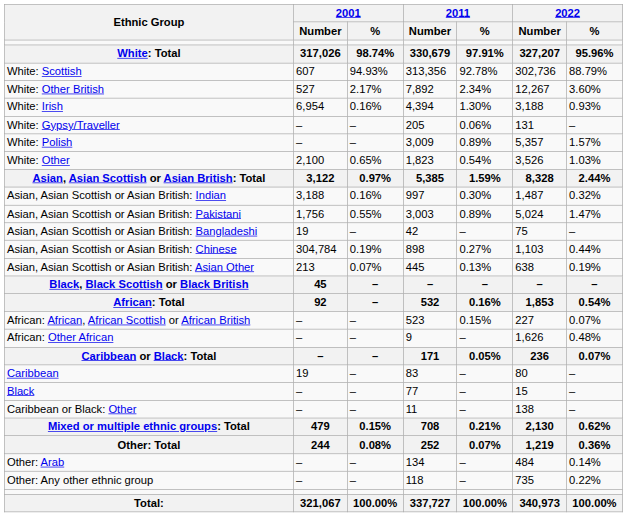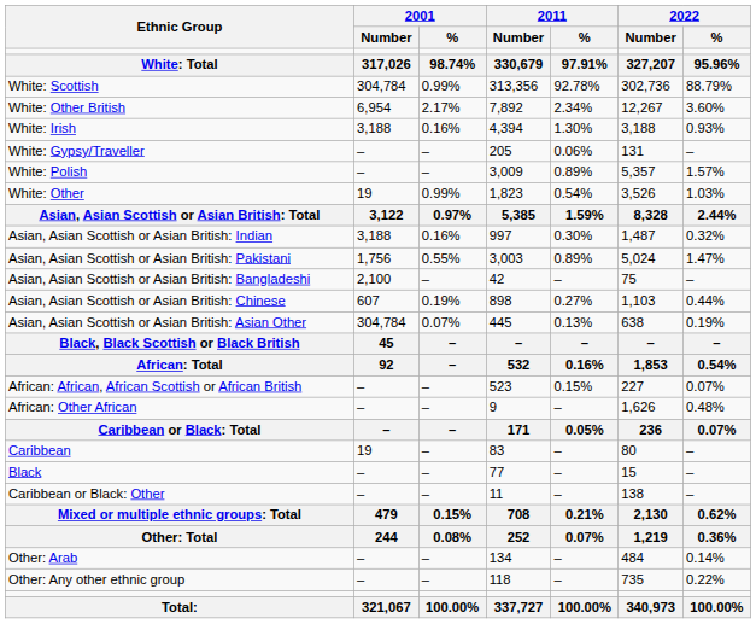 <table class="wikitable sortable" width="100%">
 <tr>
 <th rowspan="2">Ethnic Group</th>
 <th colspan="2"><a href='#'>2001</a></th>
 <th colspan="2"><a href='#'>2011</a></th>
 <th colspan="2"><a href='#'>2022</a></th>
 </tr>
 <tr>
 <th>Number</th>
 <th>%</th>
 <th>Number</th>
 <th>%</th>
 <th>Number</th>
 <th>%</th>
 </tr>
 <tr>
 <td></td>
 <td></td>
 <td></td>
 <td></td>
 <td></td>
 <td></td>
 <td></td>
 </tr>
 <tr>
 <th><a href='#'>White</a>: Total</th>
 <th>317,026</th>
 <th>98.74%</th>
 <th>330,679</th>
 <th>97.91%</th>
 <th>327,207</th>
 <th>95.96%</th>
 </tr>
 <tr>
 <td>White: <a href='#'>Scottish</a></td>
-<td>607</td>
-<td>94.93%</td>
+<td>304,784</td>
+<td>0.99%</td>
 <td>313,356</td>
 <td>92.78%</td>
 <td>302,736</td>
 <td>88.79%</td>
 </tr>
 <tr>
 <td>White: <a href='#'>Other British</a></td>
-<td>527</td>
+<td>6,954</td>
 <td>2.17%</td>
 <td>7,892</td>
 <td>2.34%</td>
 <td>12,267</td>
 <td>3.60%</td>
 </tr>
 <tr>
 <td>White: <a href='#'>Irish</a></td>
-<td>6,954</td>
+<td>3,188</td>
 <td>0.16%</td>
 <td>4,394</td>
 <td>1.30%</td>
 <td>3,188</td>
 <td>0.93%</td>
 </tr>
 <tr>
 <td>White: <a href='#'>Gypsy/Traveller</a></td>
 <td>–</td>
 <td>–</td>
 <td>205</td>
 <td>0.06%</td>
 <td>131</td>
 <td>–</td>
 </tr>
 <tr>
 <td>White: <a href='#'>Polish</a></td>
 <td>–</td>
 <td>–</td>
 <td>3,009</td>
 <td>0.89%</td>
 <td>5,357</td>
 <td>1.57%</td>
 </tr>
 <tr>
 <td>White: <a href='#'>Other</a></td>
-<td>2,100</td>
-<td>0.65%</td>
+<td>19</td>
+<td>0.99%</td>
 <td>1,823</td>
 <td>0.54%</td>
 <td>3,526</td>
 <td>1.03%</td>
 </tr>
 <tr>
 <th><a href='#'>Asian</a>, <a href='#'>Asian Scottish</a> or <a href='#'>Asian British</a>: Total</th>
 <th>3,122</th>
 <th>0.97%</th>
 <th>5,385</th>
 <th>1.59%</th>
 <th>8,328</th>
 <th>2.44%</th>
 </tr>
 <tr>
 <td>Asian, Asian Scottish or Asian British: <a href='#'>Indian</a></td>
 <td>3,188</td>
 <td>0.16%</td>
 <td>997</td>
 <td>0.30%</td>
 <td>1,487</td>
 <td>0.32%</td>
 </tr>
 <tr>
 <td>Asian, Asian Scottish or Asian British: <a href='#'>Pakistani</a></td>
 <td>1,756</td>
 <td>0.55%</td>
 <td>3,003</td>
 <td>0.89%</td>
 <td>5,024</td>
 <td>1.47%</td>
 </tr>
 <tr>
 <td>Asian, Asian Scottish or Asian British: <a href='#'>Bangladeshi</a></td>
-<td>19</td>
+<td>2,100</td>
 <td>–</td>
 <td>42</td>
 <td>–</td>
 <td>75</td>
 <td>–</td>
 </tr>
 <tr>
 <td>Asian, Asian Scottish or Asian British: <a href='#'>Chinese</a></td>
-<td>304,784</td>
+<td>607</td>
 <td>0.19%</td>
 <td>898</td>
 <td>0.27%</td>
 <td>1,103</td>
 <td>0.44%</td>
 </tr>
 <tr>
 <td>Asian, Asian Scottish or Asian British: <a href='#'>Asian Other</a></td>
-<td>213</td>
+<td>304,784</td>
 <td>0.07%</td>
 <td>445</td>
 <td>0.13%</td>
 <td>638</td>
 <td>0.19%</td>
 </tr>
 <tr>
 <th><a href='#'>Black</a>, <a href='#'>Black Scottish</a> or <a href='#'>Black British</a></th>
 <th>45</th>
 <th>–</th>
 <th>–</th>
 <th>–</th>
 <th>–</th>
 <th>–</th>
 </tr>
 <tr>
 <th><a href='#'>African</a>: Total</th>
 <th>92</th>
 <th>–</th>
 <th>532</th>
 <th>0.16%</th>
 <th>1,853</th>
 <th>0.54%</th>
 </tr>
 <tr>
 <td>African: <a href='#'>African</a>, <a href='#'>African Scottish</a> or <a href='#'>African British</a></td>
 <td>–</td>
 <td>–</td>
 <td>523</td>
 <td>0.15%</td>
 <td>227</td>
 <td>0.07%</td>
 </tr>
 <tr>
 <td>African: <a href='#'>Other African</a></td>
 <td>–</td>
 <td>–</td>
 <td>9</td>
 <td>–</td>
 <td>1,626</td>
 <td>0.48%</td>
 </tr>
 <tr>
 <th><a href='#'>Caribbean</a> or <a href='#'>Black</a>: Total</th>
 <th>–</th>
 <th>–</th>
 <th>171</th>
 <th>0.05%</th>
 <th>236</th>
 <th>0.07%</th>
 </tr>
 <tr>
 <td><a href='#'>Caribbean</a></td>
 <td>19</td>
 <td>–</td>
 <td>83</td>
 <td>–</td>
 <td>80</td>
 <td>–</td>
 </tr>
 <tr>
 <td><a href='#'>Black</a></td>
 <td>–</td>
 <td>–</td>
 <td>77</td>
 <td>–</td>
 <td>15</td>
 <td>–</td>
 </tr>
 <tr>
 <td>Caribbean or Black: <a href='#'>Other</a></td>
 <td>–</td>
 <td>–</td>
 <td>11</td>
 <td>–</td>
 <td>138</td>
 <td>–</td>
 </tr>
 <tr>
 <th><a href='#'>Mixed or multiple ethnic groups</a>: Total</th>
 <th>479</th>
 <th>0.15%</th>
 <th>708</th>
 <th>0.21%</th>
 <th>2,130</th>
 <th>0.62%</th>
 </tr>
 <tr>
 <th>Other: Total</th>
 <th>244</th>
 <th>0.08%</th>
 <th>252</th>
 <th>0.07%</th>
 <th>1,219</th>
 <th>0.36%</th>
 </tr>
 <tr>
 <td>Other: <a href='#'>Arab</a></td>
 <td>–</td>
 <td>–</td>
 <td>134</td>
 <td>–</td>
 <td>484</td>
 <td>0.14%</td>
 </tr>
 <tr>
 <td>Other: Any other ethnic group</td>
 <td>–</td>
 <td>–</td>
 <td>118</td>
 <td>–</td>
 <td>735</td>
 <td>0.22%</td>
 </tr>
 <tr>
 <td></td>
 <td></td>
 <td></td>
 <td></td>
 <td></td>
 <td></td>
 <td></td>
 </tr>
 <tr>
 <th>Total:</th>
 <th>321,067</th>
 <th>100.00%</th>
 <th>337,727</th>
 <th>100.00%</th>
 <th>340,973</th>
 <th>100.00%</th>
 </tr>
 </table>
